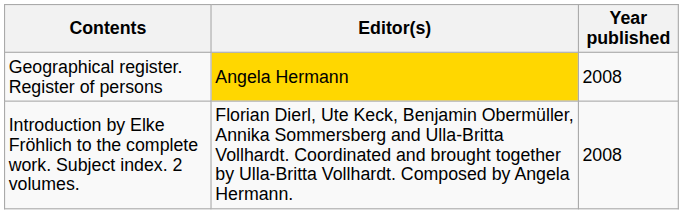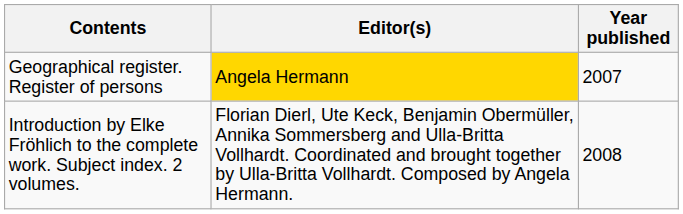 <table class="wikitable">
 <tr>
 <th>Contents</th>
 <th>Editor(s)</th>
 <th>Year published</th>
 </tr>
 <tr>
 <td>Geographical register. Register of persons</td>
 <td style="background: gold;">Angela Hermann</td>
-<td>2008</td>
+<td>2007</td>
 </tr>
 <tr>
 <td>Introduction by Elke Fröhlich to the complete work. Subject index. 2 volumes.</td>
 <td>Florian Dierl, Ute Keck, Benjamin Obermüller, Annika Sommersberg and Ulla-Britta Vollhardt. Coordinated and brought together by Ulla-Britta Vollhardt. Composed by Angela Hermann.</td>
 <td>2008</td>
 </tr>
 </table>
